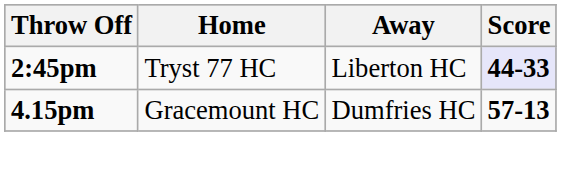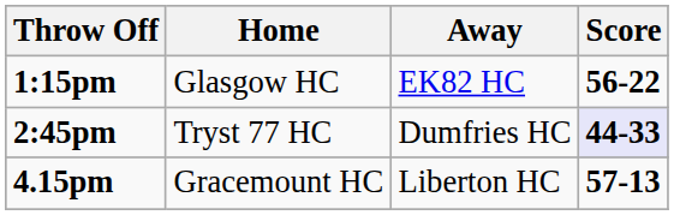 <table class="wikitable">
 <tr>
 <th><strong>Throw Off</strong></th>
 <th><strong>Home</strong></th>
 <th><strong>Away</strong></th>
 <th><strong>Score</strong></th>
 </tr>
 <tr>
+<td><strong>1:15pm</strong></td>
+<td>Glasgow HC</td>
+<td><a href='#'>EK82 HC</a></td>
+<td><strong>56-22</strong></td>
+</tr>
+<tr>
 <td><strong>2:45pm</strong></td>
 <td>Tryst 77 HC</td>
-<td>Liberton HC</td>
+<td>Dumfries HC</td>
 <td style="background: lavender;"><strong>44-33</strong></td>
 </tr>
 <tr>
 <td><strong>4.15pm</strong></td>
 <td>Gracemount HC</td>
-<td>Dumfries HC</td>
+<td>Liberton HC</td>
 <td><strong>57-13</strong></td>
 </tr>
 </table>
